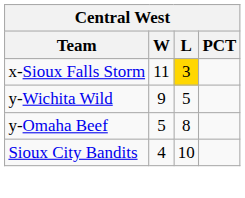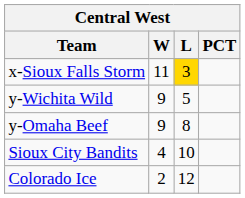 <table class="wikitable" style="text-align:center">
 <tr>
 <th colspan=4>Central West</th>
 </tr>
 <tr>
 <th>Team</th>
 <th>W</th>
 <th>L</th>
 <th>PCT</th>
 </tr>
 <tr>
 <td align=left>x-<a href='#'>Sioux Falls Storm</a></td>
 <td>11</td>
 <td style="background: gold;">3</td>
 <td></td>
 </tr>
 <tr>
 <td align=left>y-<a href='#'>Wichita Wild</a></td>
 <td>9</td>
 <td>5</td>
 <td></td>
 </tr>
 <tr>
 <td align=left>y-<a href='#'>Omaha Beef</a></td>
-<td>5</td>
+<td>9</td>
 <td>8</td>
 <td></td>
 </tr>
 <tr>
 <td align=left><a href='#'>Sioux City Bandits</a></td>
 <td>4</td>
 <td>10</td>
 <td></td>
 </tr>
+<tr>
+<td align=left><a href='#'>Colorado Ice</a></td>
+<td>2</td>
+<td>12</td>
+<td></td>
+</tr>
 </table>
